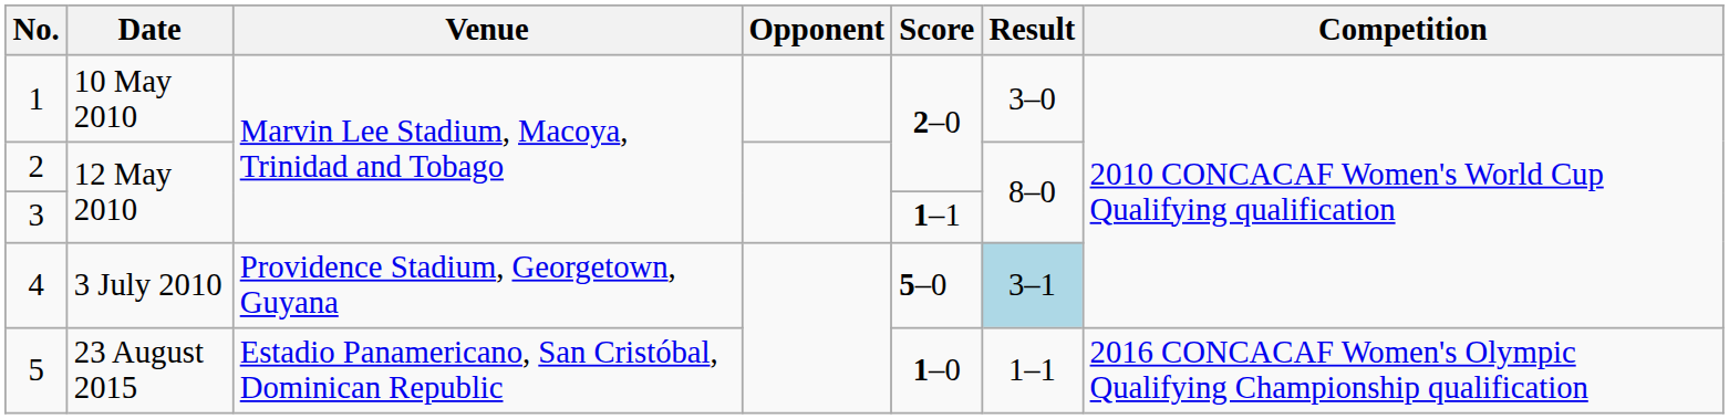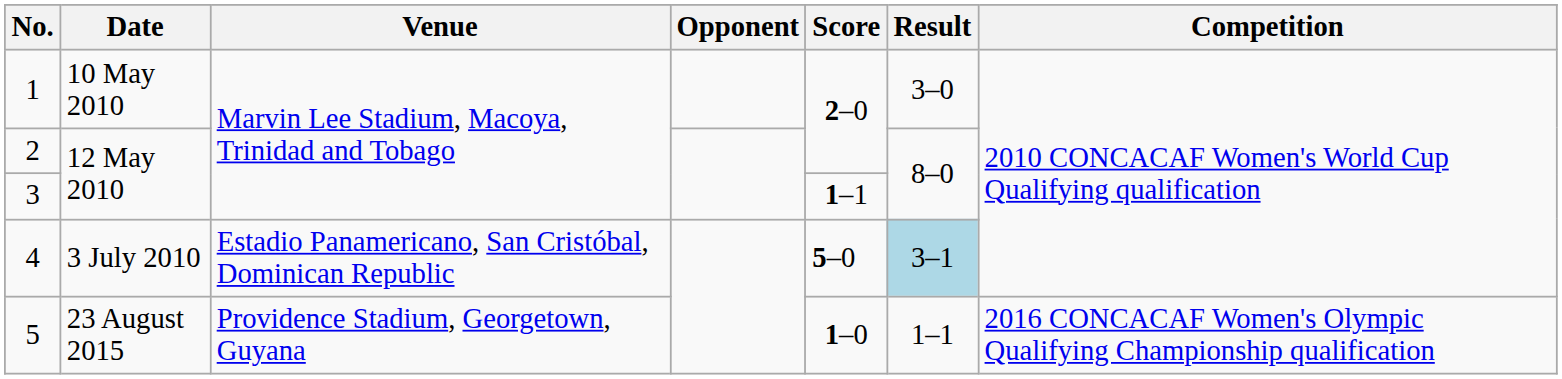 <table class="wikitable">
 <tr>
 <th>No.</th>
 <th>Date</th>
 <th>Venue</th>
 <th>Opponent</th>
 <th>Score</th>
 <th>Result</th>
 <th>Competition</th>
 </tr>
 <tr>
 <td style="text-align:center;">1</td>
 <td>10 May 2010</td>
 <td rowspan=3><a href='#'>Marvin Lee Stadium</a>, <a href='#'>Macoya</a>, <a href='#'>Trinidad and Tobago</a></td>
 <td></td>
 <td rowspan=2 style="text-align:center;"><strong>2</strong>–0</td>
 <td style="text-align:center;">3–0</td>
 <td rowspan=4><a href='#'>2010 CONCACAF Women's World Cup Qualifying qualification</a></td>
 </tr>
 <tr>
 <td style="text-align:center;">2</td>
 <td rowspan=2>12 May 2010</td>
 <td rowspan=2></td>
 <td rowspan=2 style="text-align:center;">8–0</td>
 </tr>
 <tr style="text-align:center;">
 <td>3</td>
 <td style="text-align:center;"><strong>1</strong>–1</td>
 </tr>
 <tr>
 <td style="text-align:center;">4</td>
 <td>3 July 2010</td>
-<td><a href='#'>Providence Stadium</a>, <a href='#'>Georgetown</a>, <a href='#'>Guyana</a></td>
+<td><a href='#'>Estadio Panamericano</a>, <a href='#'>San Cristóbal</a>, <a href='#'>Dominican Republic</a></td>
 <td rowspan=2></td>
 <td><strong>5</strong>–0</td>
 <td style="background: lightblue; text-align:center;">3–1</td>
 </tr>
 <tr>
 <td style="text-align:center;">5</td>
 <td>23 August 2015</td>
-<td><a href='#'>Estadio Panamericano</a>, <a href='#'>San Cristóbal</a>, <a href='#'>Dominican Republic</a></td>
+<td><a href='#'>Providence Stadium</a>, <a href='#'>Georgetown</a>, <a href='#'>Guyana</a></td>
 <td style="text-align:center;"><strong>1</strong>–0</td>
 <td style="text-align:center;">1–1</td>
 <td><a href='#'>2016 CONCACAF Women's Olympic Qualifying Championship qualification</a></td>
 </tr>
 </table>
